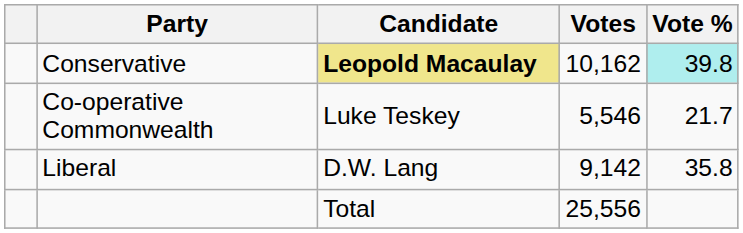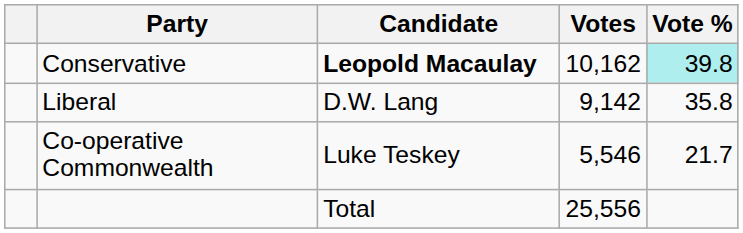 <table class="wikitable">
 <tr>
 <th></th>
 <th scope="col" style="width:175px;">Party</th>
 <th scope="col" style="width:150px;">Candidate</th>
 <th>Votes</th>
 <th>Vote %</th>
 </tr>
 <tr>
 <td>   </td>
 <td>Conservative</td>
-<td style="background: khaki;"><strong>Leopold Macaulay</strong></td>
+<td><strong>Leopold Macaulay</strong></td>
 <td align=right>10,162</td>
 <td align=right style="background: paleturquoise;">39.8</td>
+</tr>
+<tr>
+<td>   </td>
+<td>Liberal</td>
+<td>D.W. Lang</td>
+<td align=right>9,142</td>
+<td align=right>35.8</td>
 </tr>
 <tr>
 <td>   </td>
 <td>Co-operative Commonwealth</td>
 <td>Luke Teskey</td>
 <td align=right>5,546</td>
 <td align=right>21.7<br></td>
-</tr>
-<tr>
-<td>   </td>
-<td>Liberal</td>
-<td>D.W. Lang</td>
-<td align=right>9,142</td>
-<td align=right>35.8</td>
 </tr>
 <tr |>
 <td></td>
 <td></td>
 <td>Total</td>
 <td align=right>25,556</td>
 <td></td>
 </tr>
 </table>
